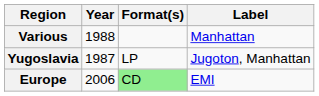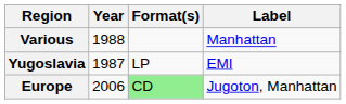 <table class="wikitable plainrowheaders">
 <tr>
 <th scope="col">Region</th>
 <th scope="col">Year</th>
 <th scope="col">Format(s)</th>
 <th scope="col">Label</th>
 </tr>
 <tr>
 <th scope="row">Various</th>
 <td>1988</td>
 <td></td>
 <td><a href='#'>Manhattan</a></td>
 </tr>
 <tr>
 <th scope="row">Yugoslavia</th>
 <td>1987</td>
 <td>LP</td>
-<td><a href='#'>Jugoton</a>, Manhattan</td>
+<td><a href='#'>EMI</a></td>
 </tr>
 <tr>
 <th scope="row">Europe</th>
 <td>2006</td>
 <td style="background: lightgreen;">CD</td>
-<td><a href='#'>EMI</a></td>
+<td><a href='#'>Jugoton</a>, Manhattan</td>
 </tr>
 </table>
